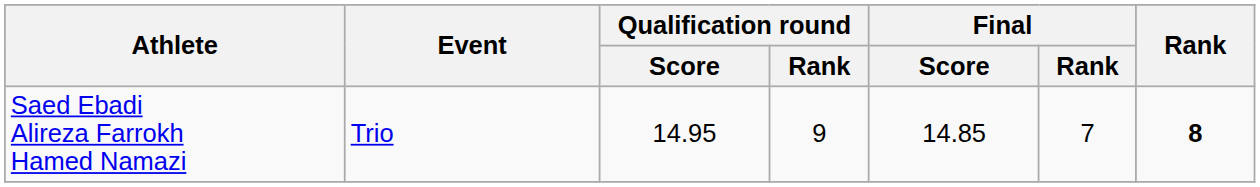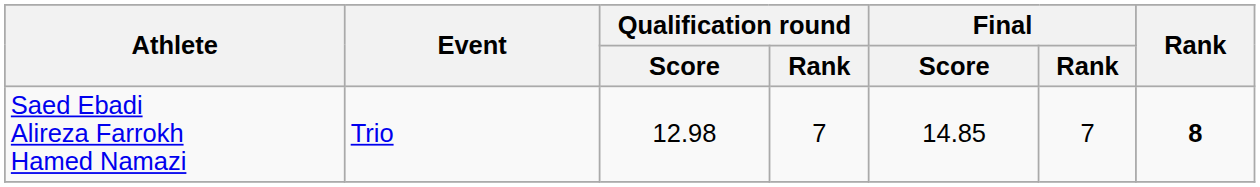 <table class="wikitable" width="80%" style="text-align:center; font-size:90%">
 <tr>
 <th rowspan="2" width="20%">Athlete</th>
 <th rowspan="2" width="15%">Event</th>
 <th colspan="2" width="15%">Qualification round</th>
 <th colspan="2" width="15%">Final</th>
 <th rowspan="2" width="7%">Rank</th>
 </tr>
 <tr>
 <th width="10%">Score</th>
 <th>Rank</th>
 <th width="10%">Score</th>
 <th>Rank</th>
 </tr>
 <tr>
 <td align="left"><a href='#'>Saed Ebadi</a><br><a href='#'>Alireza Farrokh</a><br><a href='#'>Hamed Namazi</a></td>
 <td align="left"><a href='#'>Trio</a></td>
-<td>14.95</td>
-<td>9 <strong></strong></td>
+<td>12.98</td>
+<td>7 <strong></strong></td>
 <td>14.85</td>
 <td>7</td>
 <td><strong>8</strong></td>
 </tr>
 </table>
